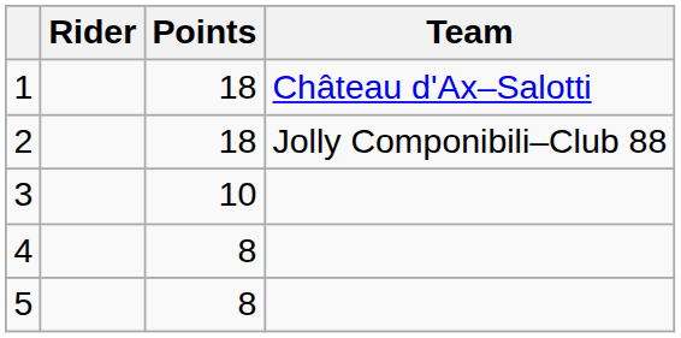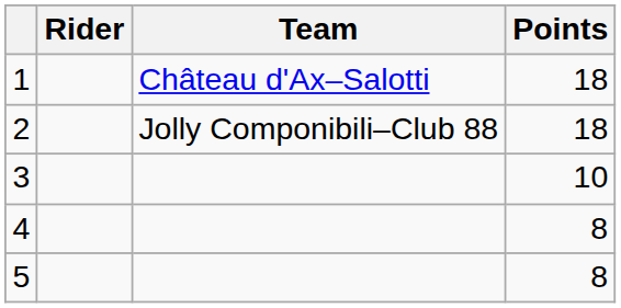 <table class="wikitable">
 <tr>
 <th></th>
 <th>Rider</th>
+<th>Team</th>
 <th>Points</th>
-<th>Team</th>
 </tr>
 <tr>
 <td>1</td>
 <td>  </td>
+<td><a href='#'>Château d'Ax–Salotti</a></td>
 <td align=right>18</td>
-<td><a href='#'>Château d'Ax–Salotti</a></td>
 </tr>
 <tr>
 <td>2</td>
 <td></td>
+<td>Jolly Componibili–Club 88</td>
 <td align=right>18</td>
-<td>Jolly Componibili–Club 88</td>
 </tr>
 <tr>
 <td>3</td>
 <td> </td>
+<td></td>
 <td align=right>10</td>
-<td></td>
 </tr>
 <tr>
 <td>4</td>
 <td></td>
+<td></td>
 <td align=right>8</td>
-<td></td>
 </tr>
 <tr>
 <td>5</td>
 <td></td>
+<td></td>
 <td align=right>8</td>
-<td></td>
 </tr>
 </table>
